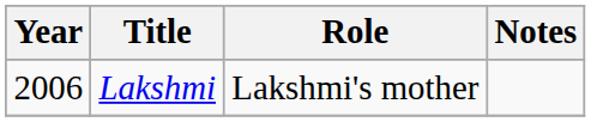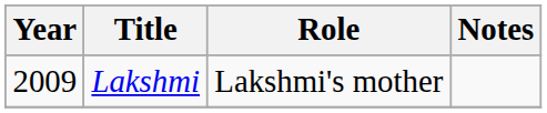 <table class="wikitable sortable">
 <tr>
 <th>Year</th>
 <th>Title</th>
 <th>Role</th>
 <th class="unsortable">Notes</th>
 </tr>
 <tr>
-<td>2006</td>
+<td>2009</td>
 <td><em><a href='#'>Lakshmi</a></em></td>
 <td>Lakshmi's mother</td>
 <td></td>
 </tr>
 <tr>
 </tr>
 </table>
